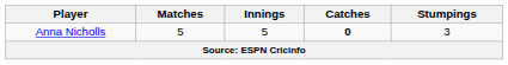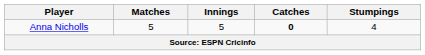 <table class="wikitable" style="text-align:center; width:55%;">
 <tr>
 <th>Player</th>
 <th>Matches</th>
 <th>Innings</th>
 <th>Catches</th>
 <th>Stumpings</th>
 </tr>
 <tr>
 <td><a href='#'>Anna Nicholls</a></td>
 <td>5</td>
 <td>5</td>
 <td><strong>0</strong></td>
-<td>3</td>
+<td>4</td>
 </tr>
 <tr>
 <th colspan="5"><small>Source: ESPN Cricinfo </small></th>
 </tr>
 </table>
